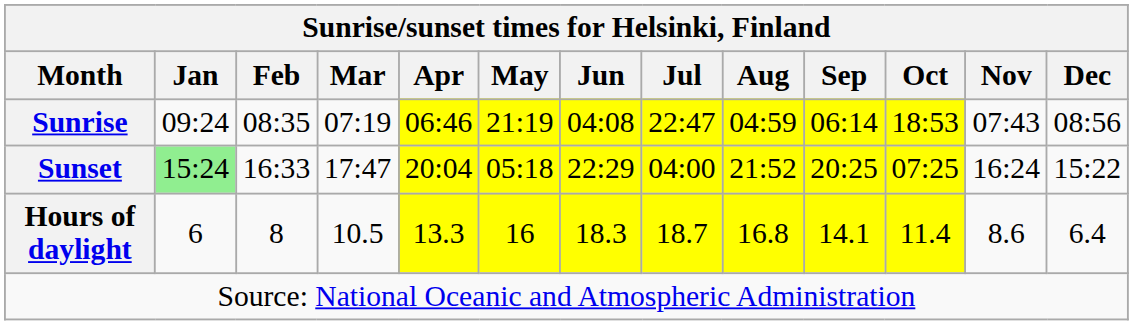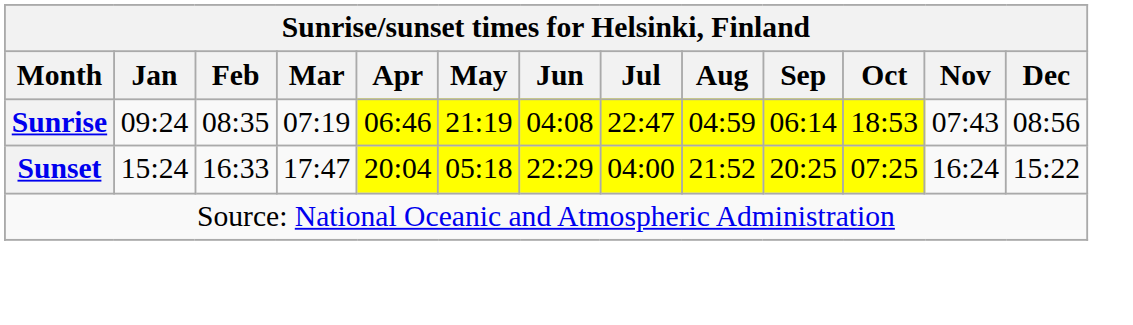 <table class="wikitable">
 <tr>
 <th colspan="13">Sunrise/sunset times for Helsinki, Finland</th>
 </tr>
 <tr>
 <th>Month</th>
 <th>Jan</th>
 <th>Feb</th>
 <th>Mar</th>
 <th>Apr</th>
 <th>May</th>
 <th>Jun</th>
 <th>Jul</th>
 <th>Aug</th>
 <th>Sep</th>
 <th>Oct</th>
 <th>Nov</th>
 <th>Dec</th>
 </tr>
 <tr>
 <th><a href='#'>Sunrise</a></th>
 <td>09:24</td>
 <td>08:35</td>
 <td>07:19</td>
 <td style="background:yellow">06:46</td>
 <td style="background:yellow">21:19</td>
 <td style="background:yellow">04:08</td>
 <td style="background:yellow">22:47</td>
 <td style="background:yellow">04:59</td>
 <td style="background:yellow">06:14</td>
 <td style="background:yellow">18:53</td>
 <td>07:43</td>
 <td>08:56</td>
 </tr>
 <tr>
 <th><a href='#'>Sunset</a></th>
-<td style="background: lightgreen;">15:24</td>
+<td>15:24</td>
 <td>16:33</td>
 <td>17:47</td>
 <td style="background:yellow">20:04</td>
 <td style="background:yellow">05:18</td>
 <td style="background:yellow">22:29</td>
 <td style="background:yellow">04:00</td>
 <td style="background:yellow">21:52</td>
 <td style="background:yellow">20:25</td>
 <td style="background:yellow">07:25</td>
 <td>16:24</td>
 <td>15:22</td>
 </tr>
 <tr>
-<th>Hours of <a href='#'>daylight</a></th>
-<td style="text-align:center">6</td>
-<td style="text-align:center">8</td>
-<td style="text-align:center">10.5</td>
-<td style="text-align:center;background:yellow">13.3</td>
-<td style="text-align:center;background:yellow">16</td>
-<td style="text-align:center;background:yellow">18.3</td>
-<td style="text-align:center;background:yellow">18.7</td>
-<td style="text-align:center;background:yellow">16.8</td>
-<td style="text-align:center;background:yellow">14.1</td>
-<td style="text-align:center;background:yellow">11.4</td>
-<td style="text-align:center">8.6</td>
-<td style="text-align:center">6.4</td>
-</tr>
-<tr>
 <td colspan="13" style="text-align:center;">Source: <a href='#'>National Oceanic and Atmospheric Administration</a></td>
 </tr>
 </table>
